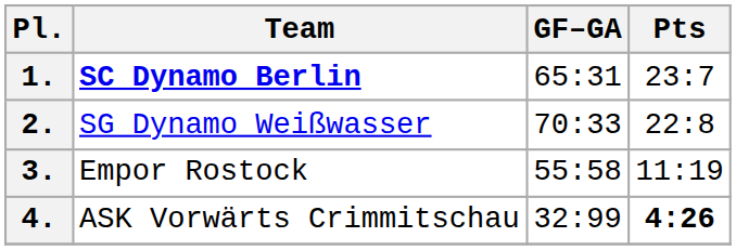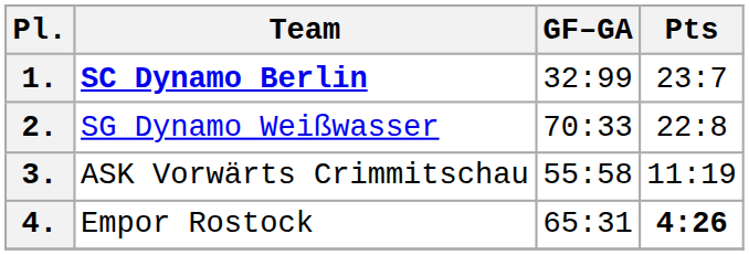 <table class="wikitable">
 <tr>
 <th>Pl.</th>
 <th>Team</th>
 <th>GF–GA</th>
 <th>Pts</th>
 </tr>
 <tr align="left" valign="top" bgcolor="#ffffff">
 <th>1.</th>
 <td><strong><a href='#'>SC Dynamo Berlin</a></strong></td>
-<td align="center">65:31</td>
+<td align="center">32:99</td>
 <td align="center">23:7</td>
 </tr>
 <tr align="left" valign="top" bgcolor="#ffffff">
 <th>2.</th>
 <td><a href='#'>SG Dynamo Weißwasser</a></td>
 <td align="center">70:33</td>
 <td align="center">22:8</td>
 </tr>
 <tr align="left" valign="top" bgcolor="#ffffff">
 <th>3.</th>
-<td>Empor Rostock</td>
+<td>ASK Vorwärts Crimmitschau</td>
 <td align="center">55:58</td>
 <td align="center">11:19</td>
 </tr>
 <tr align="left" valign="top" bgcolor="#ffffff">
 <th>4.</th>
-<td>ASK Vorwärts Crimmitschau</td>
-<td align="center">32:99</td>
+<td>Empor Rostock</td>
+<td align="center">65:31</td>
 <td align="center"><strong>4:26</strong></td>
 </tr>
 <tr align="left" valign="top" bgcolor="#ffffff">
 </tr>
 </table>
